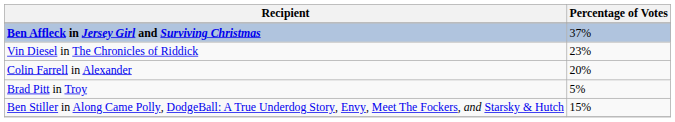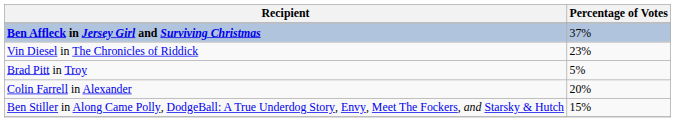 <table class="wikitable sortable plainrowheaders" align="centre">
 <tr>
 <th>Recipient</th>
 <th>Percentage of Votes</th>
 </tr>
 <tr>
 </tr>
 <tr style="background:#B0C4DE;">
 <td><strong><a href='#'>Ben Affleck</a> in <em><a href='#'>Jersey Girl</a></em> and <em><a href='#'>Surviving Christmas</a><strong><em></td>
 <td></strong>37%<strong></td>
 </tr>
 <tr>
 <td><a href='#'>Vin Diesel</a> in </em><a href='#'>The Chronicles of Riddick</a><em></td>
 <td>23%</td>
 </tr>
 <tr>
+<td><a href='#'>Brad Pitt</a> in </em><a href='#'>Troy</a><em></td>
+<td>5%</td>
+</tr>
+<tr>
 <td><a href='#'>Colin Farrell</a> in </em><a href='#'>Alexander</a><em></td>
 <td>20%</td>
-</tr>
-<tr>
-<td><a href='#'>Brad Pitt</a> in </em><a href='#'>Troy</a><em></td>
-<td>5%</td>
 </tr>
 <tr>
 <td><a href='#'>Ben Stiller</a> in </em><a href='#'>Along Came Polly</a><em>, </em><a href='#'>DodgeBall: A True Underdog Story</a><em>, </em><a href='#'>Envy</a><em>, </em><a href='#'>Meet The Fockers</a><em>, and </em><a href='#'>Starsky & Hutch</a><em></td>
 <td>15%</td>
 </tr>
 <tr>
 </tr>
 </table>
